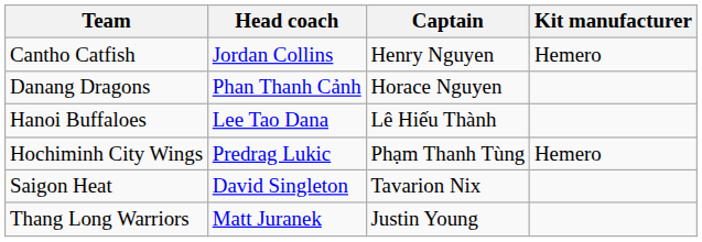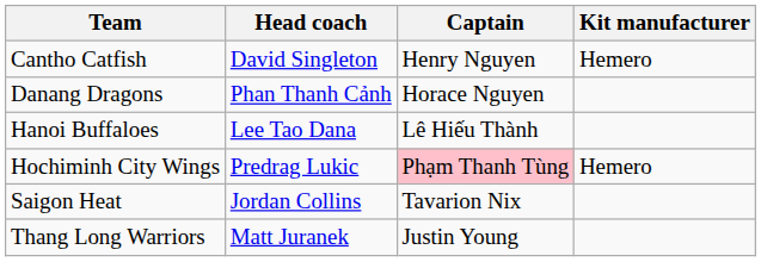 <table class="wikitable sortable">
 <tr>
 <th>Team</th>
 <th>Head coach</th>
 <th>Captain</th>
 <th>Kit manufacturer</th>
 </tr>
 <tr>
 <td>Cantho Catfish</td>
-<td> <a href='#'>Jordan Collins</a></td>
+<td> <a href='#'>David Singleton</a></td>
 <td>Henry Nguyen</td>
 <td>Hemero</td>
 </tr>
 <tr>
 <td>Danang Dragons</td>
 <td> <a href='#'>Phan Thanh Cảnh</a></td>
 <td>Horace Nguyen</td>
 <td></td>
 </tr>
 <tr>
 <td>Hanoi Buffaloes</td>
 <td> <a href='#'>Lee Tao Dana</a></td>
 <td>Lê Hiếu Thành</td>
 <td></td>
 </tr>
 <tr>
 <td>Hochiminh City Wings</td>
 <td> <a href='#'>Predrag Lukic</a></td>
-<td>Phạm Thanh Tùng</td>
+<td style="background: pink;">Phạm Thanh Tùng</td>
 <td>Hemero</td>
 </tr>
 <tr>
 <td>Saigon Heat</td>
-<td> <a href='#'>David Singleton</a></td>
+<td> <a href='#'>Jordan Collins</a></td>
 <td>Tavarion Nix</td>
 <td></td>
 </tr>
 <tr>
 <td>Thang Long Warriors</td>
 <td> <a href='#'>Matt Juranek</a></td>
 <td>Justin Young</td>
 <td></td>
 </tr>
 </table>
